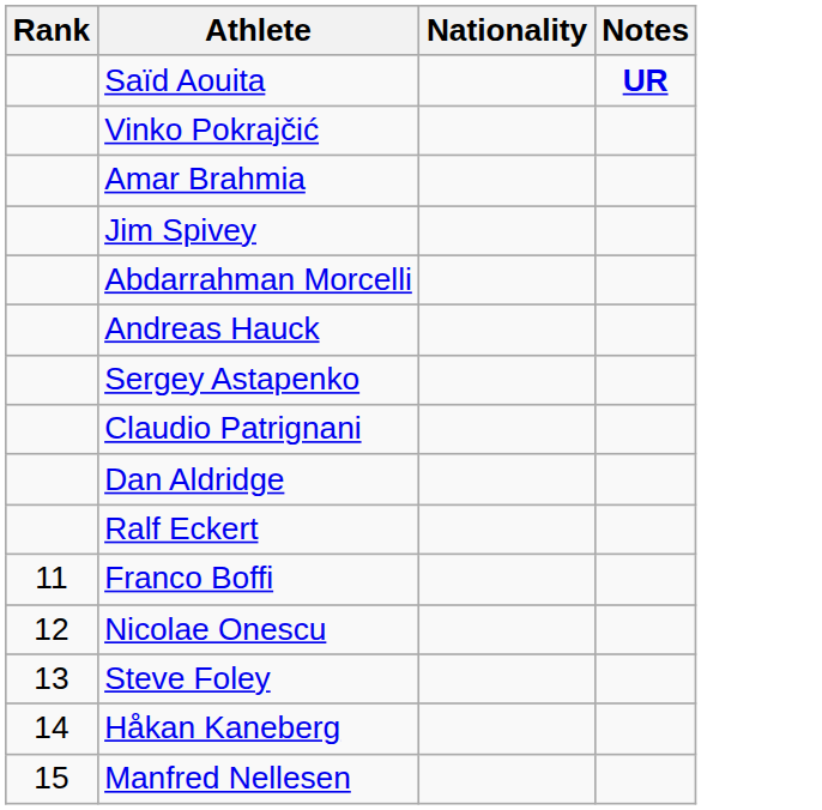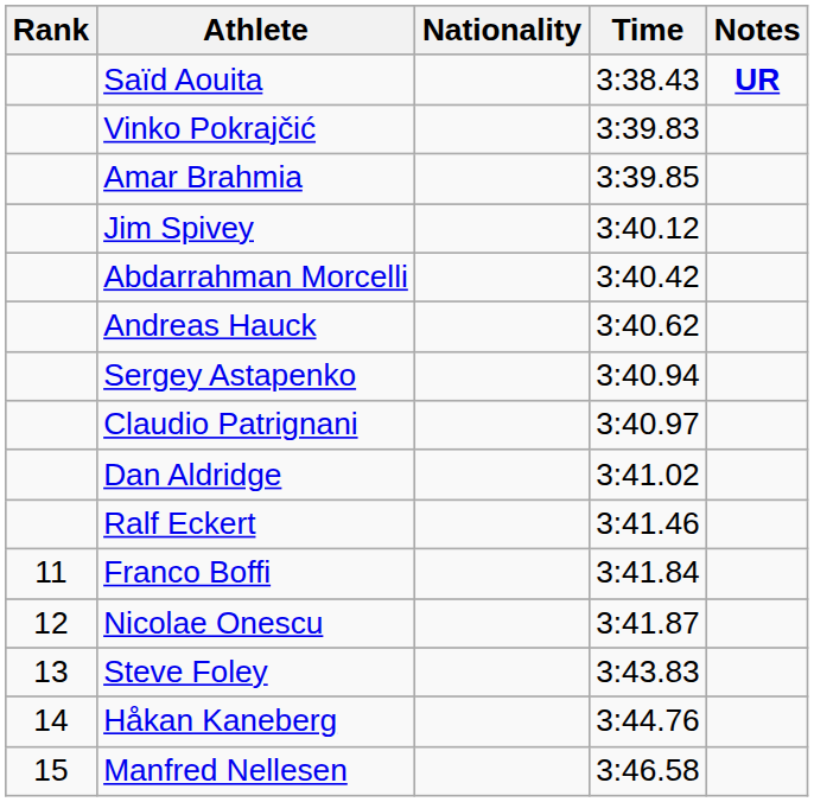 <table class="wikitable sortable" style="text-align:center">
 <tr>
 <th>Rank</th>
 <th>Athlete</th>
 <th>Nationality</th>
+<th>Time</th>
 <th>Notes</th>
 </tr>
 <tr>
 <td></td>
 <td align=left><a href='#'>Saïd Aouita</a></td>
 <td align=left></td>
+<td>3:38.43</td>
 <td><strong><a href='#'>UR</a></strong></td>
 </tr>
 <tr>
 <td></td>
 <td align=left><a href='#'>Vinko Pokrajčić</a></td>
 <td align=left></td>
+<td>3:39.83</td>
 <td></td>
 </tr>
 <tr>
 <td></td>
 <td align=left><a href='#'>Amar Brahmia</a></td>
 <td align=left></td>
+<td>3:39.85</td>
 <td></td>
 </tr>
 <tr>
 <td></td>
 <td align=left><a href='#'>Jim Spivey</a></td>
 <td align=left></td>
+<td>3:40.12</td>
 <td></td>
 </tr>
 <tr>
 <td></td>
 <td align=left><a href='#'>Abdarrahman Morcelli</a></td>
 <td align=left></td>
+<td>3:40.42</td>
 <td></td>
 </tr>
 <tr>
 <td></td>
 <td align=left><a href='#'>Andreas Hauck</a></td>
 <td align=left></td>
+<td>3:40.62</td>
 <td></td>
 </tr>
 <tr>
 <td></td>
 <td align=left><a href='#'>Sergey Astapenko</a></td>
 <td align=left></td>
+<td>3:40.94</td>
 <td></td>
 </tr>
 <tr>
 <td></td>
 <td align=left><a href='#'>Claudio Patrignani</a></td>
 <td align=left></td>
+<td>3:40.97</td>
 <td></td>
 </tr>
 <tr>
 <td></td>
 <td align=left><a href='#'>Dan Aldridge</a></td>
 <td align=left></td>
+<td>3:41.02</td>
 <td></td>
 </tr>
 <tr>
 <td></td>
 <td align=left><a href='#'>Ralf Eckert</a></td>
 <td align=left></td>
+<td>3:41.46</td>
 <td></td>
 </tr>
 <tr>
 <td>11</td>
 <td align=left><a href='#'>Franco Boffi</a></td>
 <td align=left></td>
+<td>3:41.84</td>
 <td></td>
 </tr>
 <tr>
 <td>12</td>
 <td align=left><a href='#'>Nicolae Onescu</a></td>
 <td align=left></td>
+<td>3:41.87</td>
 <td></td>
 </tr>
 <tr>
 <td>13</td>
 <td align=left><a href='#'>Steve Foley</a></td>
 <td align=left></td>
+<td>3:43.83</td>
 <td></td>
 </tr>
 <tr>
 <td>14</td>
 <td align=left><a href='#'>Håkan Kaneberg</a></td>
 <td align=left></td>
+<td>3:44.76</td>
 <td></td>
 </tr>
 <tr>
 <td>15</td>
 <td align=left><a href='#'>Manfred Nellesen</a></td>
 <td align=left></td>
+<td>3:46.58</td>
 <td></td>
 </tr>
 </table>
